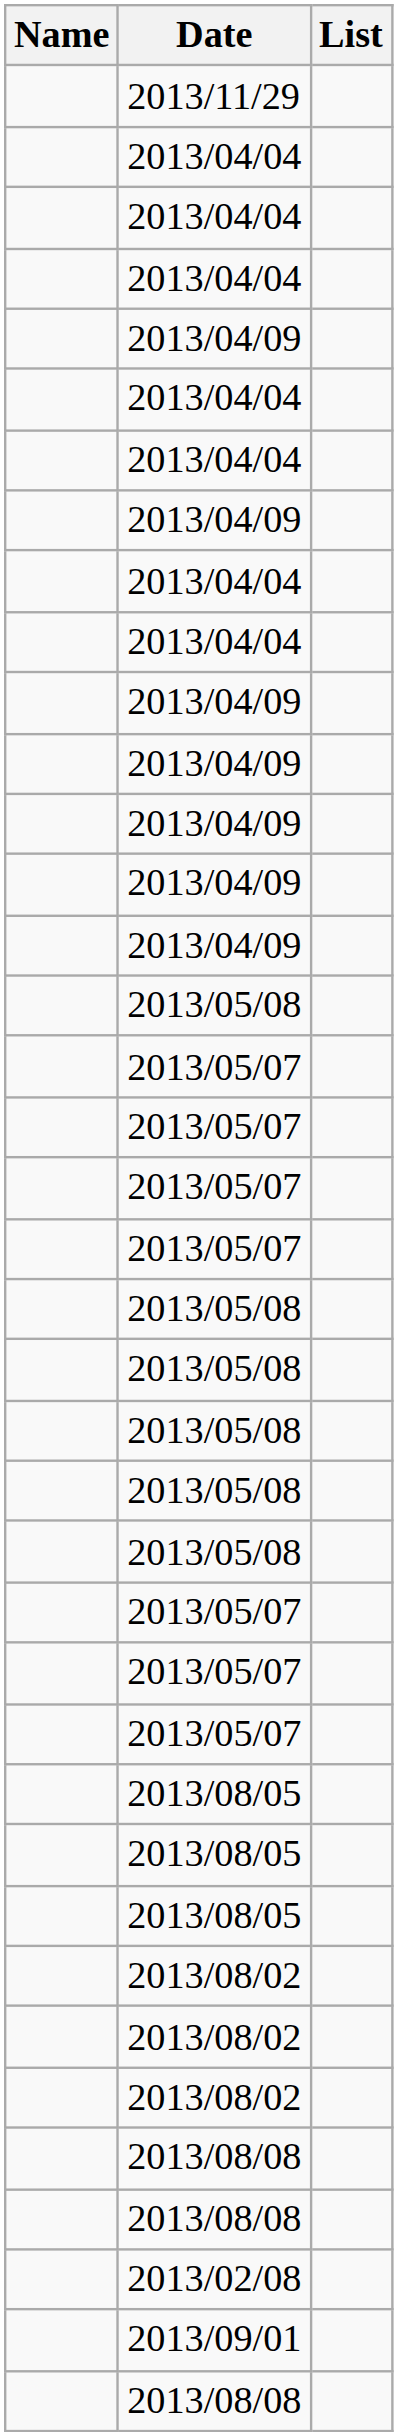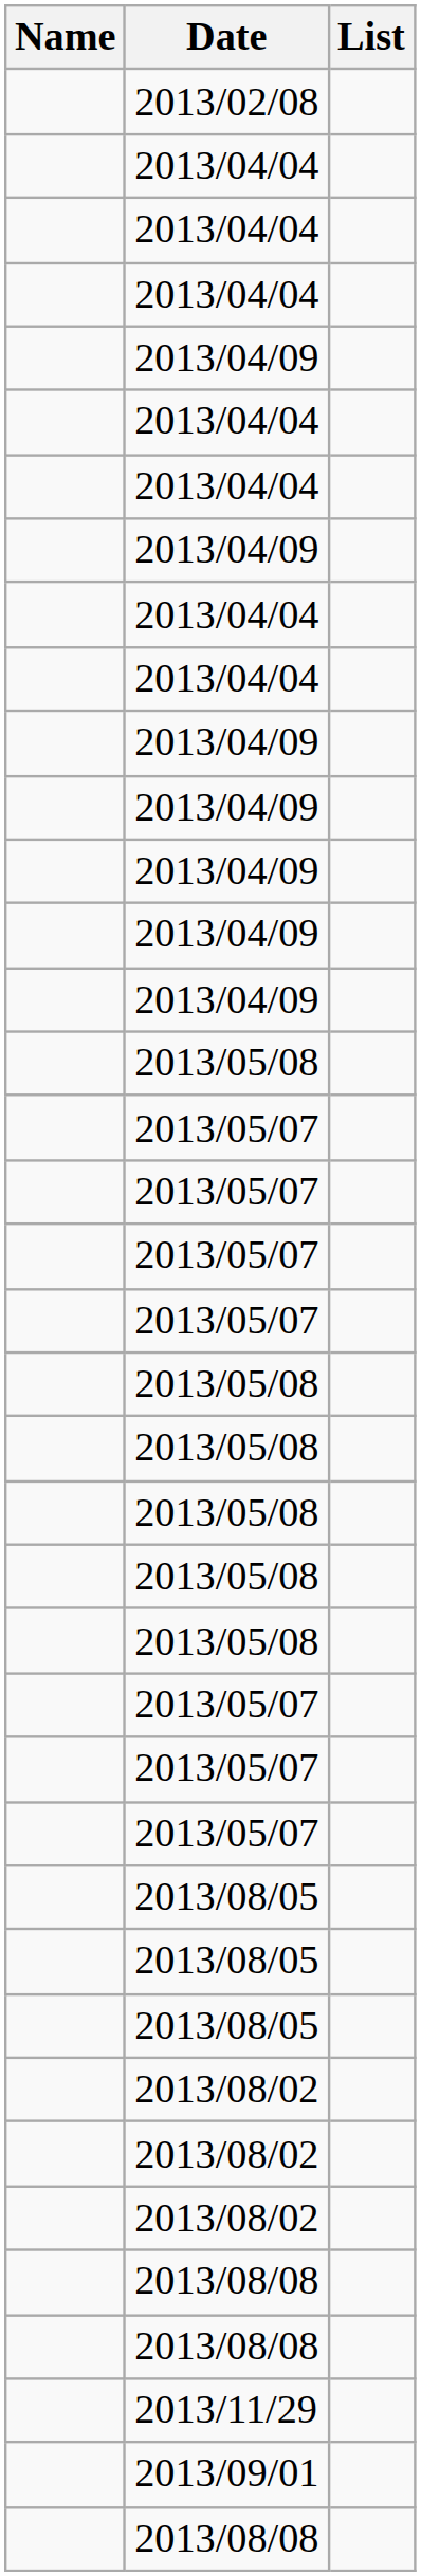 <table class="wikitable collapsible collapsed sortable">
 <tr>
 <th>Name</th>
 <th>Date</th>
 <th>List</th>
 </tr>
 <tr>
-<td></td>
-<td>2013/11/29</td>
+<td><strong></strong></td>
+<td>2013/02/08</td>
 <td></td>
 </tr>
 <tr>
 <td></td>
 <td>2013/04/04</td>
 <td></td>
 </tr>
 <tr>
 <td></td>
 <td>2013/04/04</td>
 <td></td>
 </tr>
 <tr>
 <td></td>
 <td>2013/04/04</td>
 <td></td>
 </tr>
 <tr>
 <td></td>
 <td>2013/04/09</td>
 <td></td>
 </tr>
 <tr>
 <td></td>
 <td>2013/04/04</td>
 <td></td>
 </tr>
 <tr>
 <td></td>
 <td>2013/04/04</td>
 <td></td>
 </tr>
 <tr>
 <td></td>
 <td>2013/04/09</td>
 <td></td>
 </tr>
 <tr>
 <td></td>
 <td>2013/04/04</td>
 <td></td>
 </tr>
 <tr>
 <td></td>
 <td>2013/04/04</td>
 <td></td>
 </tr>
 <tr>
 <td></td>
 <td>2013/04/09</td>
 <td></td>
 </tr>
 <tr>
 <td></td>
 <td>2013/04/09</td>
 <td></td>
 </tr>
 <tr>
 <td></td>
 <td>2013/04/09</td>
 <td></td>
 </tr>
 <tr>
 <td></td>
 <td>2013/04/09</td>
 <td></td>
 </tr>
 <tr>
 <td></td>
 <td>2013/04/09</td>
 <td></td>
 </tr>
 <tr>
 <td></td>
 <td>2013/05/08</td>
 <td></td>
 </tr>
 <tr>
 <td></td>
 <td>2013/05/07</td>
 <td></td>
 </tr>
 <tr>
 <td></td>
 <td>2013/05/07</td>
 <td></td>
 </tr>
 <tr>
 <td></td>
 <td>2013/05/07</td>
 <td></td>
 </tr>
 <tr>
 <td></td>
 <td>2013/05/07</td>
 <td></td>
 </tr>
 <tr>
 <td></td>
 <td>2013/05/08</td>
 <td></td>
 </tr>
 <tr>
 <td></td>
 <td>2013/05/08</td>
 <td></td>
 </tr>
 <tr>
 <td></td>
 <td>2013/05/08</td>
 <td></td>
 </tr>
 <tr>
 <td></td>
 <td>2013/05/08</td>
 <td></td>
 </tr>
 <tr>
 <td></td>
 <td>2013/05/08</td>
 <td></td>
 </tr>
 <tr>
 <td></td>
 <td>2013/05/07</td>
 <td></td>
 </tr>
 <tr>
 <td></td>
 <td>2013/05/07</td>
 <td></td>
 </tr>
 <tr>
 <td></td>
 <td>2013/05/07</td>
 <td></td>
 </tr>
 <tr>
 <td></td>
 <td>2013/08/05</td>
 <td></td>
 </tr>
 <tr>
 <td></td>
 <td>2013/08/05</td>
 <td></td>
 </tr>
 <tr>
 <td><strong></strong></td>
 <td>2013/08/05</td>
 <td></td>
 </tr>
 <tr>
 <td></td>
 <td>2013/08/02</td>
 <td></td>
 </tr>
 <tr>
 <td></td>
 <td>2013/08/02</td>
 <td></td>
 </tr>
 <tr>
 <td><strong></strong></td>
 <td>2013/08/02</td>
 <td></td>
 </tr>
 <tr>
 <td></td>
 <td>2013/08/08</td>
 <td></td>
 </tr>
 <tr>
 <td></td>
 <td>2013/08/08</td>
 <td></td>
 </tr>
 <tr>
-<td><strong></strong></td>
-<td>2013/02/08</td>
+<td></td>
+<td>2013/11/29</td>
 <td></td>
 </tr>
 <tr>
 <td></td>
 <td>2013/09/01</td>
 <td></td>
 </tr>
 <tr>
 <td></td>
 <td>2013/08/08</td>
 <td></td>
 </tr>
 </table>
